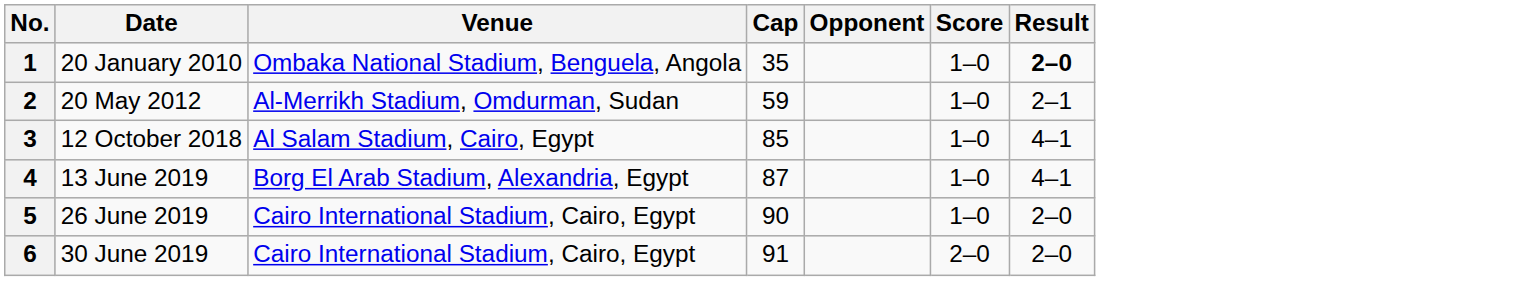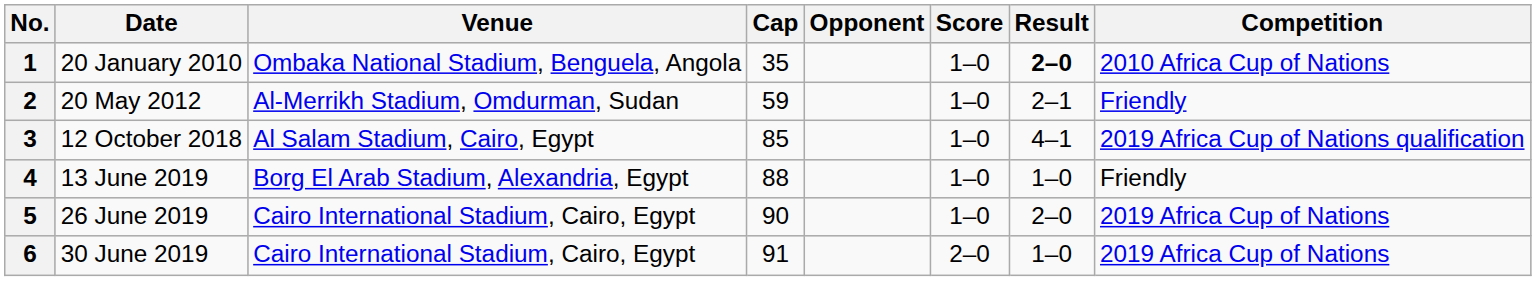 <table class="wikitable sortable plainrowheaders">
 <tr>
 <th scope=col>No.</th>
 <th scope=col data-sort-type=date>Date</th>
 <th scope=col>Venue</th>
 <th scope=col>Cap</th>
 <th scope=col>Opponent</th>
 <th scope=col>Score</th>
 <th scope=col>Result</th>
+<th scope=col>Competition</th>
 </tr>
 <tr>
 <th scope=row style=text-align:center>1</th>
 <td>20 January 2010</td>
 <td><a href='#'>Ombaka National Stadium</a>, <a href='#'>Benguela</a>, Angola</td>
 <td align=center>35</td>
 <td></td>
 <td align=center>1–0</td>
 <td align=center><strong>2–0</strong></td>
+<td><a href='#'>2010 Africa Cup of Nations</a></td>
 </tr>
 <tr>
 <th scope=row style=text-align:center>2</th>
 <td>20 May 2012</td>
 <td><a href='#'>Al-Merrikh Stadium</a>, <a href='#'>Omdurman</a>, Sudan</td>
 <td align=center>59</td>
 <td></td>
 <td align=center>1–0</td>
 <td align=center>2–1</td>
+<td><a href='#'>Friendly</a></td>
 </tr>
 <tr>
 <th scope=row style=text-align:center>3</th>
 <td>12 October 2018</td>
 <td><a href='#'>Al Salam Stadium</a>, <a href='#'>Cairo</a>, Egypt</td>
 <td align=center>85</td>
 <td></td>
 <td align=center>1–0</td>
 <td align=center>4–1</td>
+<td><a href='#'>2019 Africa Cup of Nations qualification</a></td>
 </tr>
 <tr>
 <th scope=row style=text-align:center>4</th>
 <td>13 June 2019</td>
 <td><a href='#'>Borg El Arab Stadium</a>, <a href='#'>Alexandria</a>, Egypt</td>
-<td align=center>87</td>
+<td align=center>88</td>
 <td></td>
 <td align=center>1–0</td>
-<td align=center>4–1</td>
+<td align=center>1–0</td>
+<td>Friendly</td>
 </tr>
 <tr>
 <th scope=row style=text-align:center>5</th>
 <td>26 June 2019</td>
 <td><a href='#'>Cairo International Stadium</a>, Cairo, Egypt</td>
 <td align=center>90</td>
 <td></td>
 <td align=center>1–0</td>
 <td align=center>2–0</td>
+<td><a href='#'>2019 Africa Cup of Nations</a></td>
 </tr>
 <tr>
 <th scope=row style=text-align:center>6</th>
 <td>30 June 2019</td>
 <td><a href='#'>Cairo International Stadium</a>, Cairo, Egypt</td>
 <td align=center>91</td>
 <td></td>
 <td align=center>2–0</td>
-<td align=center>2–0</td>
+<td align=center>1–0</td>
+<td><a href='#'>2019 Africa Cup of Nations</a></td>
 </tr>
 </table>
